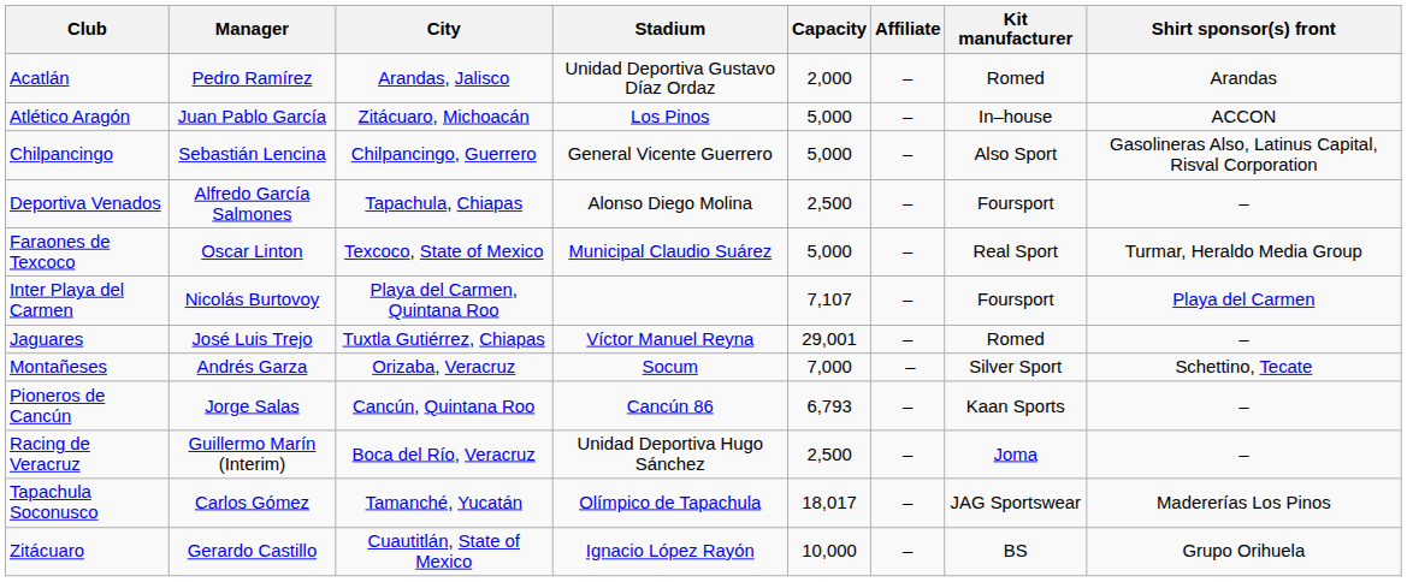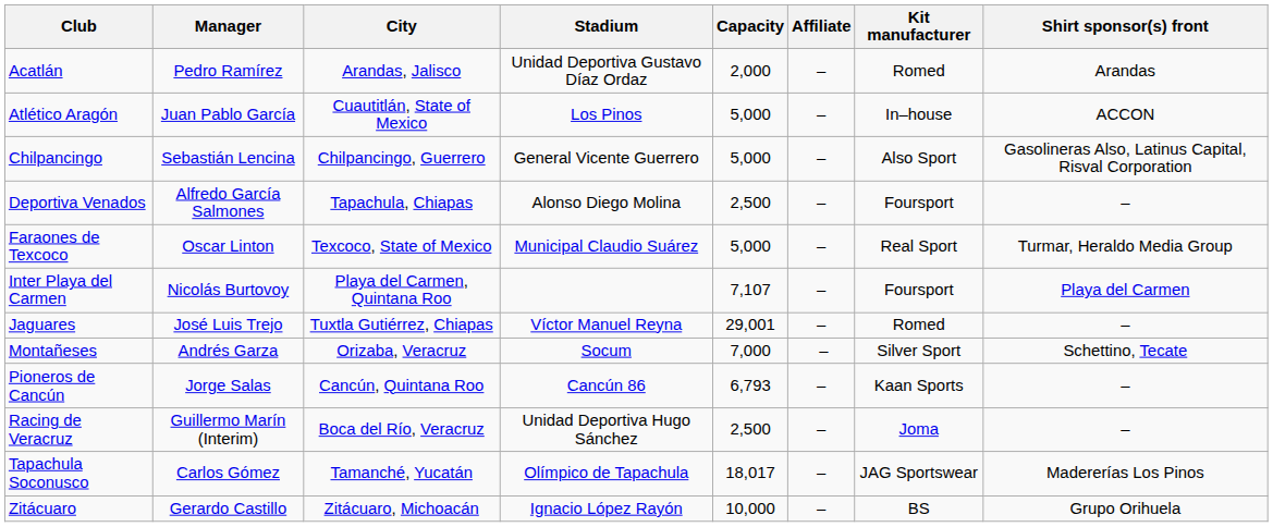 <table class="wikitable sortable" style="text-align: center;">
 <tr>
 <th>Club</th>
 <th>Manager</th>
 <th>City</th>
 <th>Stadium</th>
 <th>Capacity</th>
 <th>Affiliate</th>
 <th>Kit manufacturer</th>
 <th>Shirt sponsor(s) front</th>
 </tr>
 <tr>
 <td align="left"><a href='#'>Acatlán</a></td>
 <td> <a href='#'>Pedro Ramírez</a></td>
 <td><a href='#'>Arandas</a>, <a href='#'>Jalisco</a></td>
 <td>Unidad Deportiva Gustavo Díaz Ordaz</td>
 <td>2,000</td>
 <td>–</td>
 <td>Romed</td>
 <td>Arandas</td>
 </tr>
 <tr>
 <td align="left"><a href='#'>Atlético Aragón</a></td>
 <td> <a href='#'>Juan Pablo García</a></td>
-<td><a href='#'>Zitácuaro</a>, <a href='#'>Michoacán</a></td>
+<td><a href='#'>Cuautitlán</a>, <a href='#'>State of Mexico</a></td>
 <td><a href='#'>Los Pinos</a></td>
 <td>5,000</td>
 <td>–</td>
 <td>In–house</td>
 <td>ACCON</td>
 </tr>
 <tr>
 <td align="left"><a href='#'>Chilpancingo</a></td>
 <td> <a href='#'>Sebastián Lencina</a></td>
 <td><a href='#'>Chilpancingo</a>, <a href='#'>Guerrero</a></td>
 <td>General Vicente Guerrero</td>
 <td>5,000</td>
 <td>–</td>
 <td>Also Sport</td>
 <td>Gasolineras Also, Latinus Capital, Risval Corporation</td>
 </tr>
 <tr>
 <td align="left"><a href='#'>Deportiva Venados</a></td>
 <td> <a href='#'>Alfredo García Salmones</a></td>
 <td><a href='#'>Tapachula</a>, <a href='#'>Chiapas</a></td>
 <td>Alonso Diego Molina</td>
 <td>2,500</td>
 <td>–</td>
 <td>Foursport</td>
 <td>–</td>
 </tr>
 <tr>
 <td align="left"><a href='#'>Faraones de Texcoco</a></td>
 <td> <a href='#'>Oscar Linton</a></td>
 <td><a href='#'>Texcoco</a>, <a href='#'>State of Mexico</a></td>
 <td><a href='#'>Municipal Claudio Suárez</a></td>
 <td>5,000</td>
 <td>–</td>
 <td>Real Sport</td>
 <td>Turmar, Heraldo Media Group</td>
 </tr>
 <tr>
 <td align="left"><a href='#'>Inter Playa del Carmen</a></td>
 <td> <a href='#'>Nicolás Burtovoy</a></td>
 <td><a href='#'>Playa del Carmen</a>, <a href='#'>Quintana Roo</a></td>
 <td></td>
 <td>7,107</td>
 <td>–</td>
 <td>Foursport</td>
 <td><a href='#'>Playa del Carmen</a></td>
 </tr>
 <tr>
 <td align="left"><a href='#'>Jaguares</a></td>
 <td> <a href='#'>José Luis Trejo</a></td>
 <td><a href='#'>Tuxtla Gutiérrez</a>, <a href='#'>Chiapas</a></td>
 <td><a href='#'>Víctor Manuel Reyna</a></td>
 <td>29,001</td>
 <td>–</td>
 <td>Romed</td>
 <td>–</td>
 </tr>
 <tr>
 <td align="left"><a href='#'>Montañeses</a></td>
 <td> <a href='#'>Andrés Garza</a></td>
 <td><a href='#'>Orizaba</a>, <a href='#'>Veracruz</a></td>
 <td><a href='#'>Socum</a></td>
 <td>7,000</td>
 <td> –</td>
 <td>Silver Sport</td>
 <td>Schettino, <a href='#'>Tecate</a></td>
 </tr>
 <tr>
 <td align="left"><a href='#'>Pioneros de Cancún</a></td>
 <td>  <a href='#'>Jorge Salas</a></td>
 <td><a href='#'>Cancún</a>, <a href='#'>Quintana Roo</a></td>
 <td><a href='#'>Cancún 86</a></td>
 <td>6,793</td>
 <td>–</td>
 <td>Kaan Sports</td>
 <td>–</td>
 </tr>
 <tr>
 <td align="left"><a href='#'>Racing de Veracruz</a></td>
 <td> <a href='#'>Guillermo Marín</a> (Interim)</td>
 <td><a href='#'>Boca del Río</a>, <a href='#'>Veracruz</a></td>
 <td>Unidad Deportiva Hugo Sánchez</td>
 <td>2,500</td>
 <td>–</td>
 <td><a href='#'>Joma</a></td>
 <td>–</td>
 </tr>
 <tr>
 <td align="left"><a href='#'>Tapachula Soconusco</a></td>
 <td> <a href='#'>Carlos Gómez</a></td>
 <td><a href='#'>Tamanché</a>, <a href='#'>Yucatán</a></td>
 <td><a href='#'>Olímpico de Tapachula</a></td>
 <td>18,017</td>
 <td>–</td>
 <td>JAG Sportswear</td>
 <td>Madererías Los Pinos</td>
 </tr>
 <tr>
 <td align="left"><a href='#'>Zitácuaro</a></td>
 <td> <a href='#'>Gerardo Castillo</a></td>
-<td><a href='#'>Cuautitlán</a>, <a href='#'>State of Mexico</a></td>
+<td><a href='#'>Zitácuaro</a>, <a href='#'>Michoacán</a></td>
 <td><a href='#'>Ignacio López Rayón</a></td>
 <td>10,000</td>
 <td>–</td>
 <td>BS</td>
 <td>Grupo Orihuela</td>
 </tr>
 </table>
